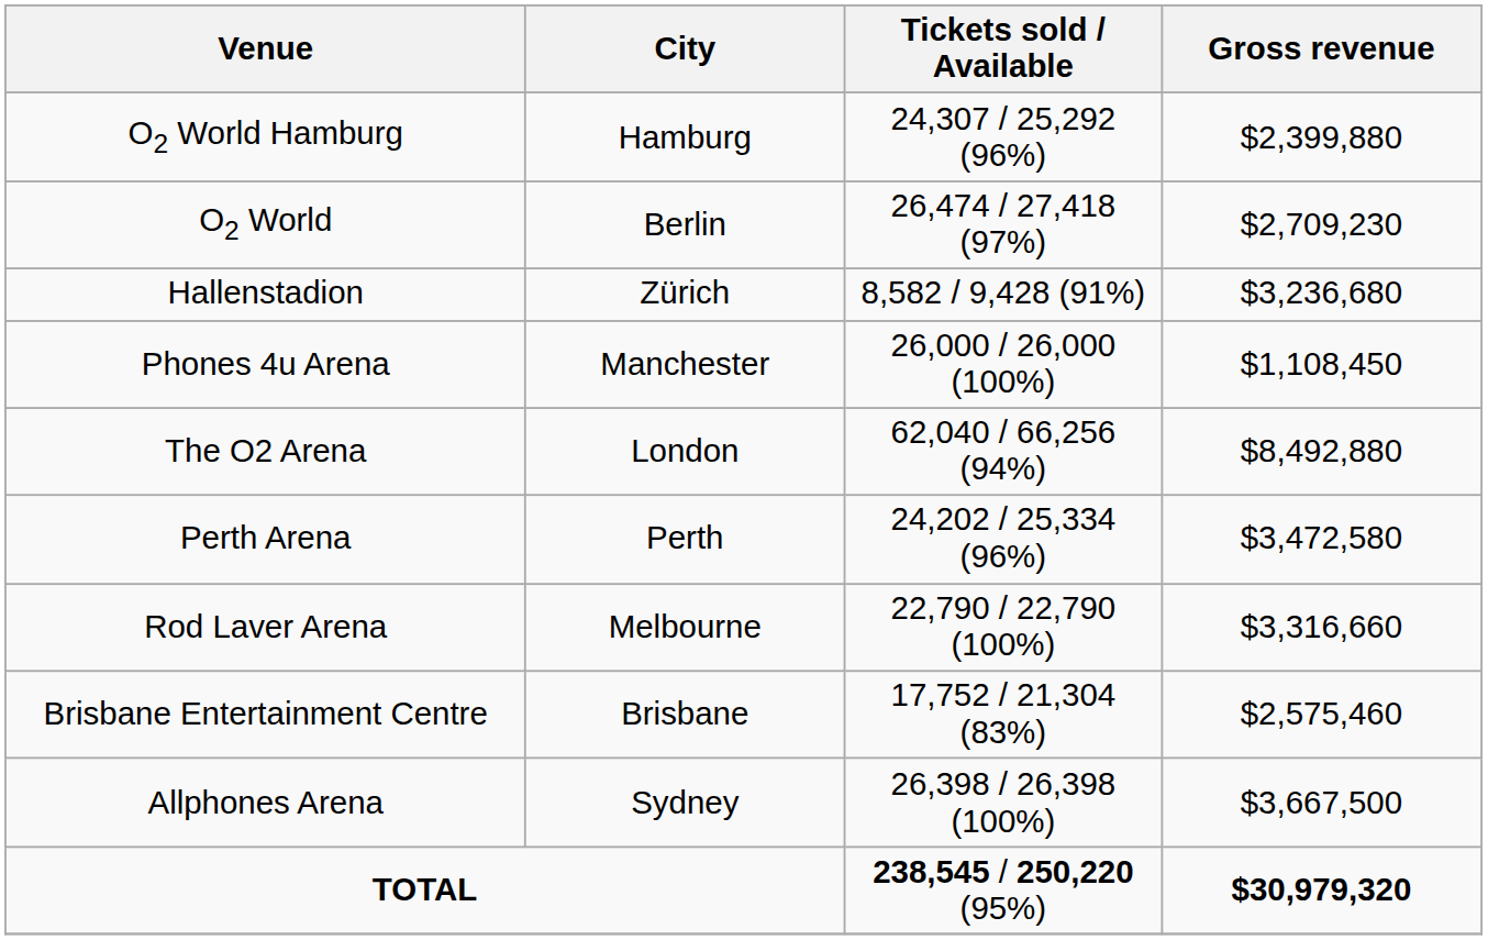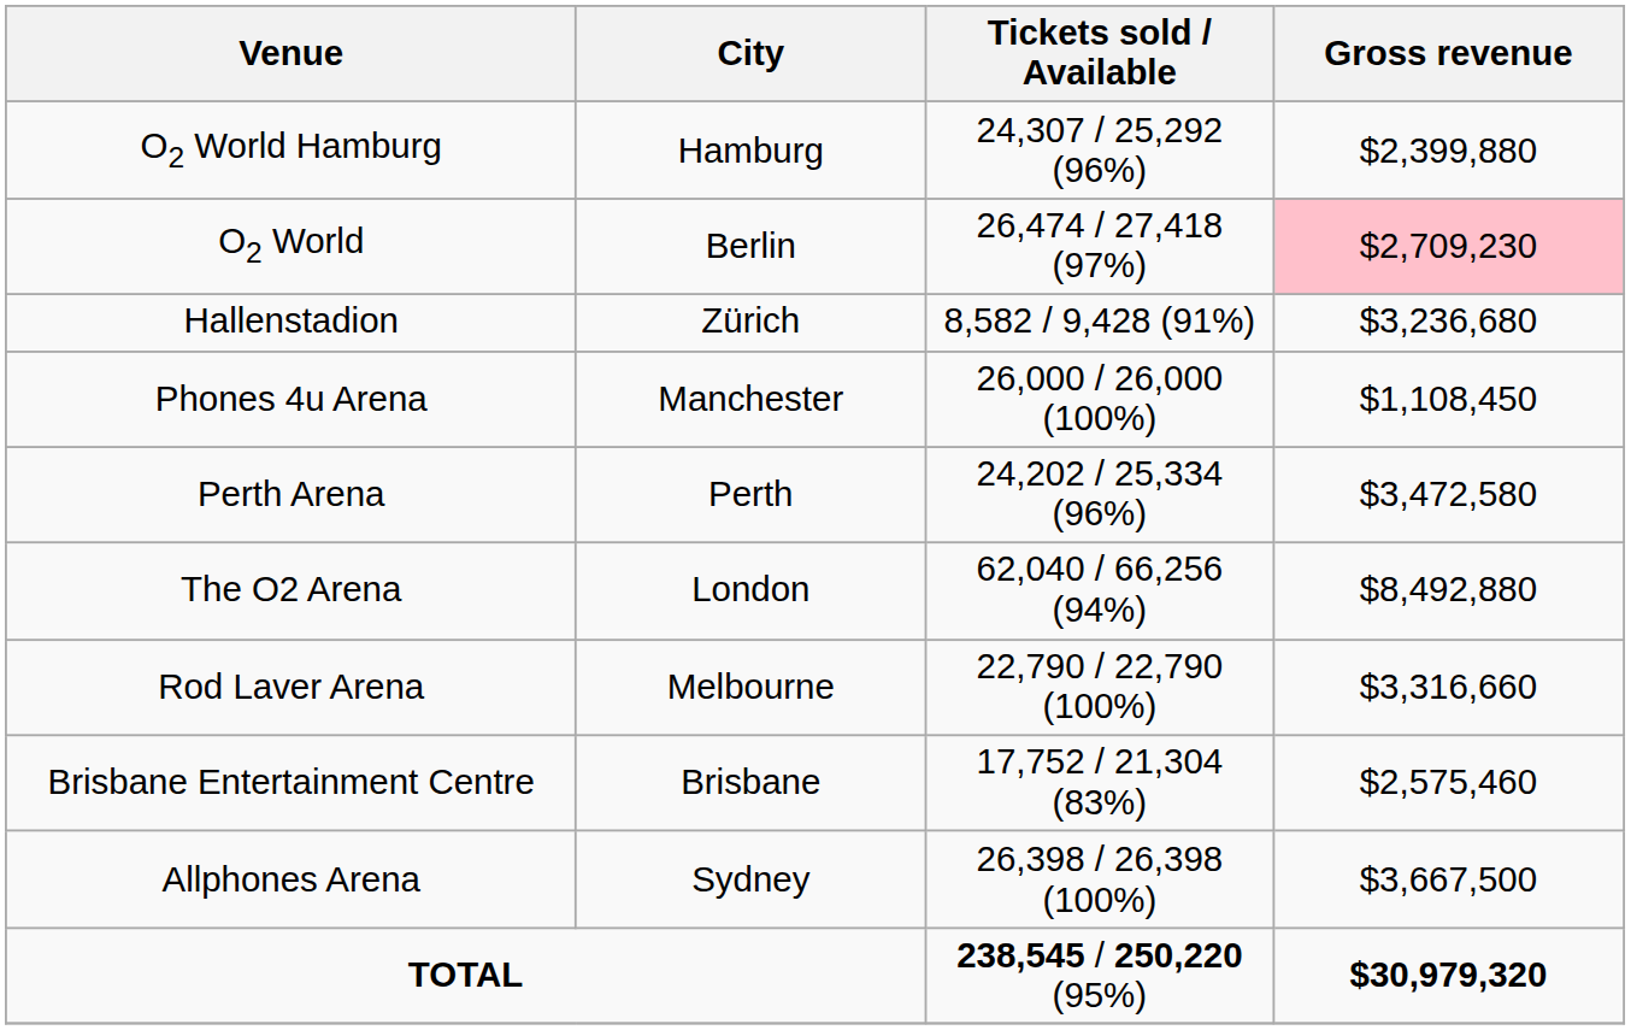 <table class="wikitable" style="text-align:center">
 <tr>
 <th style="width:250px;">Venue</th>
 <th style="width:150px;">City</th>
 <th style="width:150px;">Tickets sold / Available</th>
 <th style="width:150px;">Gross revenue</th>
 </tr>
 <tr>
 <td>O<sub>2</sub> World Hamburg</td>
 <td>Hamburg</td>
 <td>24,307 / 25,292 (96%)</td>
 <td>$2,399,880</td>
 </tr>
 <tr>
 <td>O<sub>2</sub> World</td>
 <td>Berlin</td>
 <td>26,474 / 27,418 (97%)</td>
-<td>$2,709,230</td>
+<td style="background: pink;">$2,709,230</td>
 </tr>
 <tr>
 <td>Hallenstadion</td>
 <td>Zürich</td>
 <td>8,582 / 9,428 (91%)</td>
 <td>$3,236,680</td>
 </tr>
 <tr>
 <td>Phones 4u Arena</td>
 <td>Manchester</td>
 <td>26,000 / 26,000 (100%)</td>
 <td>$1,108,450</td>
 </tr>
 <tr>
+<td>Perth Arena</td>
+<td>Perth</td>
+<td>24,202 / 25,334 (96%)</td>
+<td>$3,472,580</td>
+</tr>
+<tr>
 <td>The O2 Arena</td>
 <td>London</td>
 <td>62,040 / 66,256 (94%)</td>
 <td>$8,492,880</td>
-</tr>
-<tr>
-<td>Perth Arena</td>
-<td>Perth</td>
-<td>24,202 / 25,334 (96%)</td>
-<td>$3,472,580</td>
 </tr>
 <tr>
 <td>Rod Laver Arena</td>
 <td>Melbourne</td>
 <td>22,790 / 22,790 (100%)</td>
 <td>$3,316,660</td>
 </tr>
 <tr>
 <td>Brisbane Entertainment Centre</td>
 <td>Brisbane</td>
 <td>17,752 / 21,304 (83%)</td>
 <td>$2,575,460</td>
 </tr>
 <tr>
 <td>Allphones Arena</td>
 <td>Sydney</td>
 <td>26,398 / 26,398 (100%)</td>
 <td>$3,667,500</td>
 </tr>
 <tr>
 <td colspan="2"><strong>TOTAL</strong></td>
 <td><strong>238,545</strong> / <strong>250,220</strong> (95%)</td>
 <td><strong>$30,979,320</strong></td>
 </tr>
 <tr>
 </tr>
 </table>
